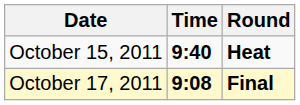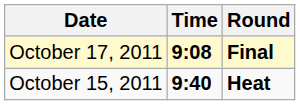 <table class="wikitable">
 <tr>
 <th>Date</th>
 <th>Time</th>
 <th>Round</th>
 </tr>
+<tr style=background:lemonchiffon>
+<td>October 17, 2011</td>
+<td><strong>9:08</strong></td>
+<td><strong>Final</strong></td>
+</tr>
 <tr>
 <td>October 15, 2011</td>
 <td><strong>9:40</strong></td>
 <td><strong>Heat</strong></td>
 </tr>
-<tr style=background:lemonchiffon>
-<td>October 17, 2011</td>
-<td><strong>9:08</strong></td>
-<td><strong>Final</strong></td>
-</tr>
 </table>
